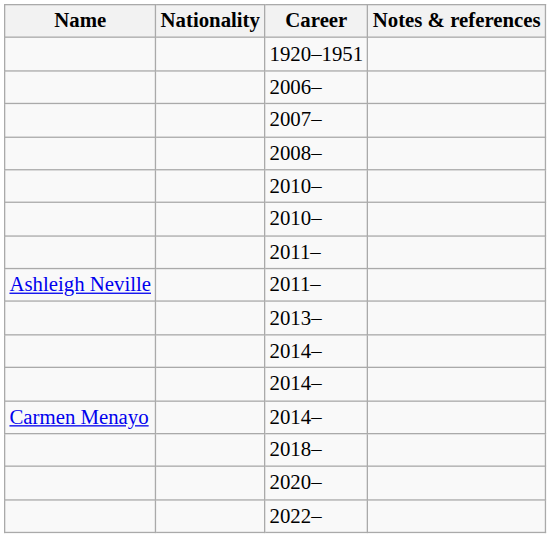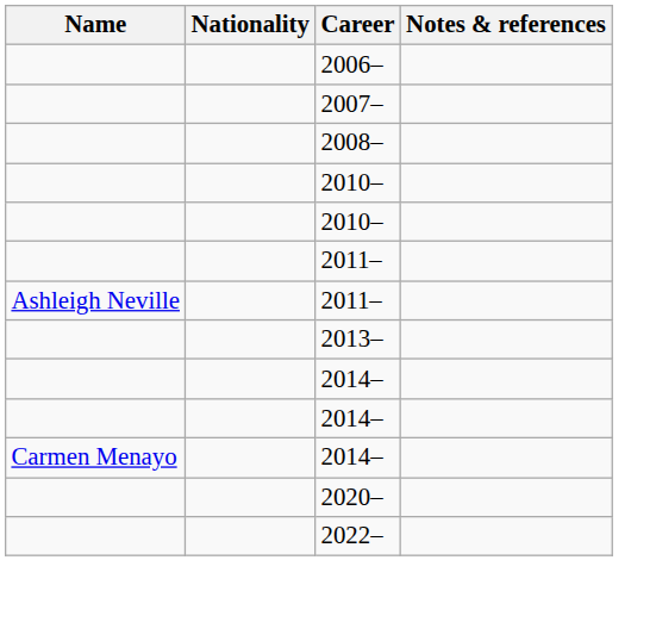 <table class="wikitable sortable">
 <tr>
 <th>Name</th>
 <th>Nationality</th>
 <th>Career</th>
 <th>Notes & references</th>
-</tr>
-<tr>
-<td></td>
-<td></td>
-<td>1920–1951</td>
-<td></td>
 </tr>
 <tr>
 <td></td>
 <td></td>
 <td>2006–</td>
 <td></td>
 </tr>
 <tr>
 <td></td>
 <td></td>
 <td>2007–</td>
 <td></td>
 </tr>
 <tr>
 <td></td>
 <td></td>
 <td>2008–</td>
 <td></td>
 </tr>
 <tr>
 <td></td>
 <td></td>
 <td>2010–</td>
 <td></td>
 </tr>
 <tr>
 <td></td>
 <td></td>
 <td>2010–</td>
 <td></td>
 </tr>
 <tr>
 <td></td>
 <td></td>
 <td>2011–</td>
 <td></td>
 </tr>
 <tr>
 <td><a href='#'>Ashleigh Neville</a></td>
 <td></td>
 <td>2011–</td>
 <td></td>
 </tr>
 <tr>
 <td></td>
 <td></td>
 <td>2013–</td>
 <td></td>
 </tr>
 <tr>
 <td></td>
 <td></td>
 <td>2014–</td>
 <td></td>
 </tr>
 <tr>
 <td></td>
 <td></td>
 <td>2014–</td>
 <td></td>
 </tr>
 <tr>
 <td><a href='#'>Carmen Menayo</a></td>
 <td></td>
 <td>2014–</td>
 <td></td>
 </tr>
 <tr>
 <td></td>
 <td></td>
-<td>2018–</td>
-<td></td>
-</tr>
-<tr>
-<td></td>
-<td></td>
 <td>2020–</td>
 <td></td>
 </tr>
 <tr>
 <td></td>
 <td></td>
 <td>2022–</td>
 <td></td>
 </tr>
 </table>
